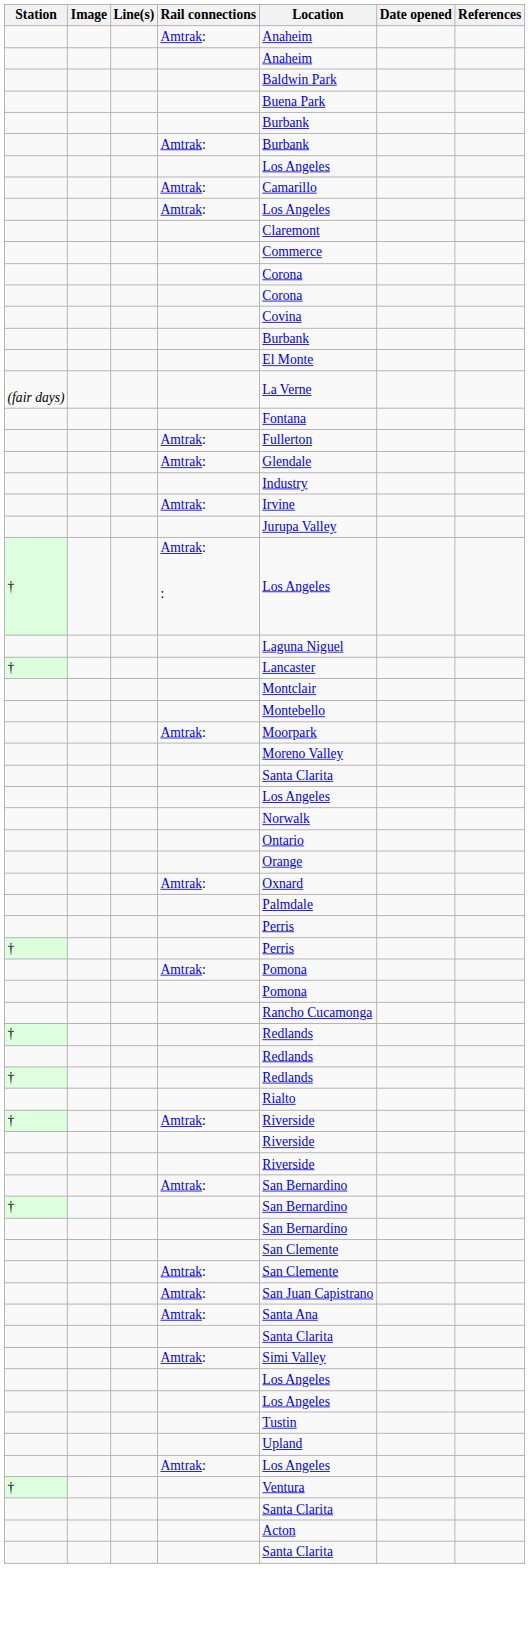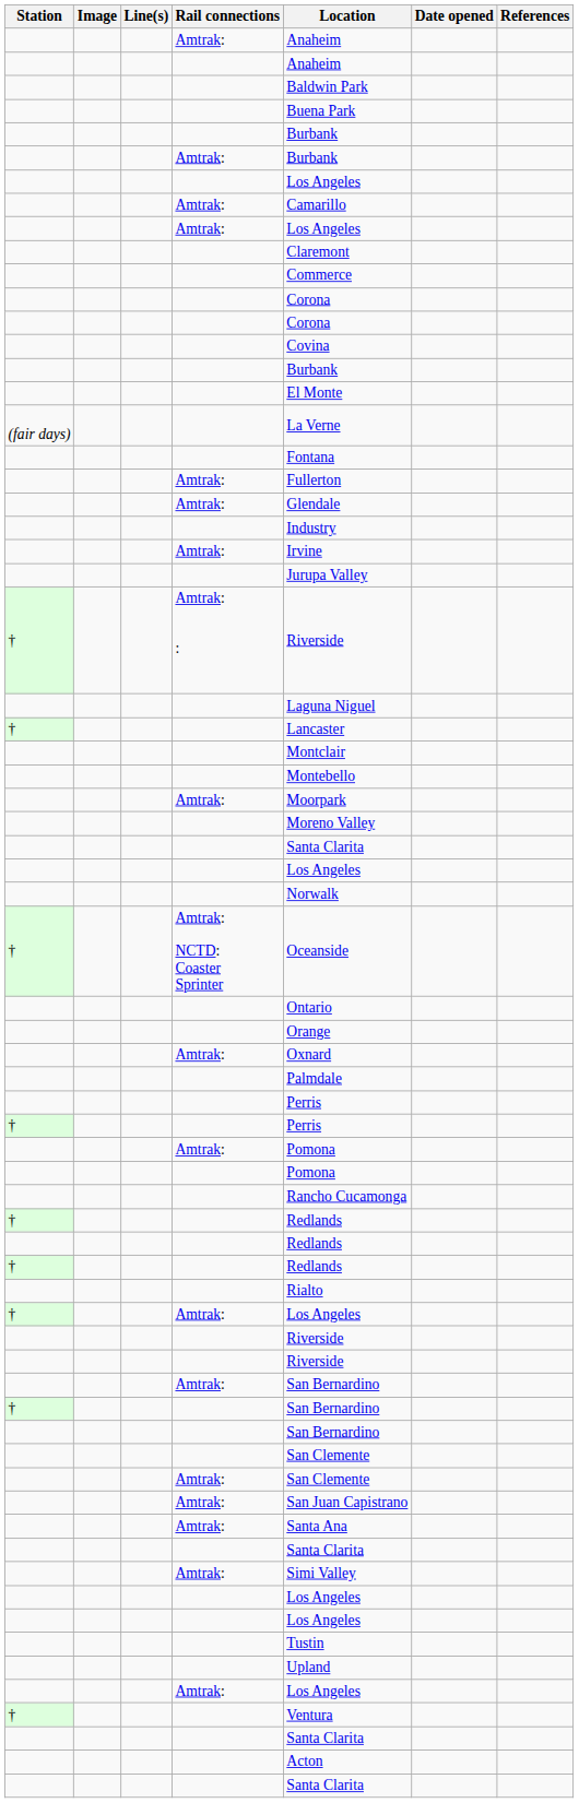 <table class="wikitable sortable sticky-header">
 <tr>
 <th>Station</th>
 <th class="unsortable">Image</th>
 <th>Line(s)</th>
 <th>Rail connections</th>
 <th>Location</th>
 <th>Date opened</th>
 <th class="unsortable">References</th>
 </tr>
 <tr>
 <td></td>
 <td></td>
 <td></td>
 <td> <a href='#'>Amtrak</a>:<br></td>
 <td><a href='#'>Anaheim</a></td>
 <td></td>
 <td></td>
 </tr>
 <tr>
 <td></td>
 <td></td>
 <td></td>
 <td></td>
 <td><a href='#'>Anaheim</a></td>
 <td></td>
 <td></td>
 </tr>
 <tr>
 <td></td>
 <td></td>
 <td></td>
 <td></td>
 <td><a href='#'>Baldwin Park</a></td>
 <td></td>
 <td></td>
 </tr>
 <tr>
 <td></td>
 <td></td>
 <td></td>
 <td></td>
 <td><a href='#'>Buena Park</a></td>
 <td></td>
 <td></td>
 </tr>
 <tr>
 <td></td>
 <td></td>
 <td></td>
 <td></td>
 <td><a href='#'>Burbank</a></td>
 <td></td>
 <td></td>
 </tr>
 <tr>
 <td></td>
 <td></td>
 <td></td>
 <td> <a href='#'>Amtrak</a>:<br></td>
 <td><a href='#'>Burbank</a></td>
 <td></td>
 <td></td>
 </tr>
 <tr>
 <td></td>
 <td></td>
 <td></td>
 <td></td>
 <td><a href='#'>Los Angeles</a></td>
 <td></td>
 <td></td>
 </tr>
 <tr>
 <td></td>
 <td></td>
 <td></td>
 <td> <a href='#'>Amtrak</a>:<br></td>
 <td><a href='#'>Camarillo</a></td>
 <td></td>
 <td></td>
 </tr>
 <tr>
 <td></td>
 <td></td>
 <td></td>
 <td> <a href='#'>Amtrak</a>:<br></td>
 <td><a href='#'>Los Angeles</a></td>
 <td></td>
 <td></td>
 </tr>
 <tr>
 <td></td>
 <td></td>
 <td></td>
 <td></td>
 <td><a href='#'>Claremont</a></td>
 <td></td>
 <td></td>
 </tr>
 <tr>
 <td></td>
 <td></td>
 <td></td>
 <td></td>
 <td><a href='#'>Commerce</a></td>
 <td></td>
 <td></td>
 </tr>
 <tr>
 <td></td>
 <td></td>
 <td></td>
 <td></td>
 <td><a href='#'>Corona</a></td>
 <td></td>
 <td></td>
 </tr>
 <tr>
 <td></td>
 <td></td>
 <td></td>
 <td></td>
 <td><a href='#'>Corona</a></td>
 <td></td>
 <td></td>
 </tr>
 <tr>
 <td></td>
 <td></td>
 <td></td>
 <td></td>
 <td><a href='#'>Covina</a></td>
 <td></td>
 <td></td>
 </tr>
 <tr>
 <td></td>
 <td></td>
 <td></td>
 <td></td>
 <td><a href='#'>Burbank</a></td>
 <td></td>
 <td></td>
 </tr>
 <tr>
 <td></td>
 <td></td>
 <td></td>
 <td></td>
 <td><a href='#'>El Monte</a></td>
 <td></td>
 <td></td>
 </tr>
 <tr>
 <td><br><em>(fair days)</em></td>
 <td></td>
 <td></td>
 <td></td>
 <td><a href='#'>La Verne</a></td>
 <td></td>
 <td></td>
 </tr>
 <tr>
 <td></td>
 <td></td>
 <td></td>
 <td></td>
 <td><a href='#'>Fontana</a></td>
 <td></td>
 <td></td>
 </tr>
 <tr>
 <td></td>
 <td></td>
 <td></td>
 <td> <a href='#'>Amtrak</a>:<br></td>
 <td><a href='#'>Fullerton</a></td>
 <td></td>
 <td></td>
 </tr>
 <tr>
 <td></td>
 <td></td>
 <td></td>
 <td> <a href='#'>Amtrak</a>:<br></td>
 <td><a href='#'>Glendale</a></td>
 <td></td>
 <td></td>
 </tr>
 <tr>
 <td></td>
 <td></td>
 <td></td>
 <td></td>
 <td><a href='#'>Industry</a></td>
 <td></td>
 <td></td>
 </tr>
 <tr>
 <td></td>
 <td></td>
 <td></td>
 <td> <a href='#'>Amtrak</a>:<br></td>
 <td><a href='#'>Irvine</a></td>
 <td></td>
 <td></td>
 </tr>
 <tr>
 <td></td>
 <td></td>
 <td></td>
 <td></td>
 <td><a href='#'>Jurupa Valley</a></td>
 <td></td>
 <td></td>
 </tr>
 <tr>
 <td style="background-color:#ddffdd">†</td>
 <td></td>
 <td></td>
 <td> <a href='#'>Amtrak</a>:<br><br><br>:<br><br><br></td>
-<td><a href='#'>Los Angeles</a></td>
+<td><a href='#'>Riverside</a></td>
 <td></td>
 <td></td>
 </tr>
 <tr>
 <td></td>
 <td></td>
 <td></td>
 <td></td>
 <td><a href='#'>Laguna Niguel</a></td>
 <td></td>
 <td></td>
 </tr>
 <tr>
 <td style="background-color:#ddffdd">†</td>
 <td></td>
 <td></td>
 <td></td>
 <td><a href='#'>Lancaster</a></td>
 <td></td>
 <td></td>
 </tr>
 <tr>
 <td></td>
 <td></td>
 <td></td>
 <td></td>
 <td><a href='#'>Montclair</a></td>
 <td></td>
 <td></td>
 </tr>
 <tr>
 <td></td>
 <td></td>
 <td></td>
 <td></td>
 <td><a href='#'>Montebello</a></td>
 <td></td>
 <td></td>
 </tr>
 <tr>
 <td></td>
 <td></td>
 <td></td>
 <td> <a href='#'>Amtrak</a>:<br></td>
 <td><a href='#'>Moorpark</a></td>
 <td></td>
 <td></td>
 </tr>
 <tr>
 <td></td>
 <td></td>
 <td></td>
 <td></td>
 <td><a href='#'>Moreno Valley</a></td>
 <td></td>
 <td></td>
 </tr>
 <tr>
 <td></td>
 <td></td>
 <td></td>
 <td></td>
 <td><a href='#'>Santa Clarita</a></td>
 <td></td>
 <td></td>
 </tr>
 <tr>
 <td></td>
 <td></td>
 <td></td>
 <td></td>
 <td><a href='#'>Los Angeles</a></td>
 <td></td>
 <td></td>
 </tr>
 <tr>
 <td></td>
 <td></td>
 <td></td>
 <td></td>
 <td><a href='#'>Norwalk</a></td>
+<td></td>
+<td></td>
+</tr>
+<tr>
+<td style="background-color:#ddffdd">†</td>
+<td></td>
+<td></td>
+<td> <a href='#'>Amtrak</a>:<br><br><a href='#'>NCTD</a>:<br> <a href='#'>Coaster</a><br> <a href='#'>Sprinter</a></td>
+<td><a href='#'>Oceanside</a></td>
 <td></td>
 <td></td>
 </tr>
 <tr>
 <td></td>
 <td></td>
 <td></td>
 <td></td>
 <td><a href='#'>Ontario</a></td>
 <td></td>
 <td></td>
 </tr>
 <tr>
 <td></td>
 <td></td>
 <td></td>
 <td></td>
 <td><a href='#'>Orange</a></td>
 <td></td>
 <td></td>
 </tr>
 <tr>
 <td></td>
 <td></td>
 <td></td>
 <td> <a href='#'>Amtrak</a>:<br></td>
 <td><a href='#'>Oxnard</a></td>
 <td></td>
 <td></td>
 </tr>
 <tr>
 <td></td>
 <td></td>
 <td></td>
 <td></td>
 <td><a href='#'>Palmdale</a></td>
 <td></td>
 <td></td>
 </tr>
 <tr>
 <td></td>
 <td></td>
 <td></td>
 <td></td>
 <td><a href='#'>Perris</a></td>
 <td></td>
 <td></td>
 </tr>
 <tr>
 <td style="background-color:#ddffdd">†</td>
 <td></td>
 <td></td>
 <td></td>
 <td><a href='#'>Perris</a></td>
 <td></td>
 <td></td>
 </tr>
 <tr>
 <td></td>
 <td></td>
 <td></td>
 <td> <a href='#'>Amtrak</a>:<br></td>
 <td><a href='#'>Pomona</a></td>
 <td></td>
 <td></td>
 </tr>
 <tr>
 <td></td>
 <td></td>
 <td></td>
 <td></td>
 <td><a href='#'>Pomona</a></td>
 <td></td>
 <td></td>
 </tr>
 <tr>
 <td></td>
 <td></td>
 <td></td>
 <td></td>
 <td><a href='#'>Rancho Cucamonga</a></td>
 <td></td>
 <td></td>
 </tr>
 <tr>
 <td style="background-color:#ddffdd">†</td>
 <td></td>
 <td></td>
 <td></td>
 <td><a href='#'>Redlands</a></td>
 <td></td>
 <td></td>
 </tr>
 <tr>
 <td></td>
 <td></td>
 <td></td>
 <td></td>
 <td><a href='#'>Redlands</a></td>
 <td></td>
 <td></td>
 </tr>
 <tr>
 <td style="background-color:#ddffdd">†</td>
 <td></td>
 <td></td>
 <td></td>
 <td><a href='#'>Redlands</a></td>
 <td></td>
 <td></td>
 </tr>
 <tr>
 <td></td>
 <td></td>
 <td></td>
 <td></td>
 <td><a href='#'>Rialto</a></td>
 <td></td>
 <td></td>
 </tr>
 <tr>
 <td style="background-color:#ddffdd">†</td>
 <td></td>
 <td></td>
 <td> <a href='#'>Amtrak</a>:<br></td>
-<td><a href='#'>Riverside</a></td>
+<td><a href='#'>Los Angeles</a></td>
 <td></td>
 <td></td>
 </tr>
 <tr>
 <td></td>
 <td></td>
 <td></td>
 <td></td>
 <td><a href='#'>Riverside</a></td>
 <td></td>
 <td></td>
 </tr>
 <tr>
 <td></td>
 <td></td>
 <td></td>
 <td></td>
 <td><a href='#'>Riverside</a></td>
 <td></td>
 <td></td>
 </tr>
 <tr>
 <td></td>
 <td></td>
 <td></td>
 <td> <a href='#'>Amtrak</a>:<br></td>
 <td><a href='#'>San Bernardino</a></td>
 <td></td>
 <td></td>
 </tr>
 <tr>
 <td style="background-color:#ddffdd">†</td>
 <td></td>
 <td></td>
 <td></td>
 <td><a href='#'>San Bernardino</a></td>
 <td></td>
 <td></td>
 </tr>
 <tr>
 <td></td>
 <td></td>
 <td></td>
 <td></td>
 <td><a href='#'>San Bernardino</a></td>
 <td></td>
 <td></td>
 </tr>
 <tr>
 <td></td>
 <td></td>
 <td></td>
 <td></td>
 <td><a href='#'>San Clemente</a></td>
 <td></td>
 <td></td>
 </tr>
 <tr>
 <td></td>
 <td></td>
 <td></td>
 <td> <a href='#'>Amtrak</a>:<br></td>
 <td><a href='#'>San Clemente</a></td>
 <td></td>
 <td></td>
 </tr>
 <tr>
 <td></td>
 <td></td>
 <td></td>
 <td> <a href='#'>Amtrak</a>:<br></td>
 <td><a href='#'>San Juan Capistrano</a></td>
 <td></td>
 <td></td>
 </tr>
 <tr>
 <td></td>
 <td></td>
 <td></td>
 <td> <a href='#'>Amtrak</a>:<br></td>
 <td><a href='#'>Santa Ana</a></td>
 <td></td>
 <td></td>
 </tr>
 <tr>
 <td></td>
 <td></td>
 <td></td>
 <td></td>
 <td><a href='#'>Santa Clarita</a></td>
 <td></td>
 <td></td>
 </tr>
 <tr>
 <td></td>
 <td></td>
 <td></td>
 <td> <a href='#'>Amtrak</a>:<br></td>
 <td><a href='#'>Simi Valley</a></td>
 <td></td>
 <td></td>
 </tr>
 <tr>
 <td></td>
 <td></td>
 <td></td>
 <td></td>
 <td><a href='#'>Los Angeles</a></td>
 <td></td>
 <td></td>
 </tr>
 <tr>
 <td></td>
 <td></td>
 <td></td>
 <td></td>
 <td><a href='#'>Los Angeles</a></td>
 <td></td>
 <td></td>
 </tr>
 <tr>
 <td></td>
 <td></td>
 <td></td>
 <td></td>
 <td><a href='#'>Tustin</a></td>
 <td></td>
 <td></td>
 </tr>
 <tr>
 <td></td>
 <td></td>
 <td></td>
 <td></td>
 <td><a href='#'>Upland</a></td>
 <td></td>
 <td></td>
 </tr>
 <tr>
 <td></td>
 <td></td>
 <td></td>
 <td> <a href='#'>Amtrak</a>:<br></td>
 <td><a href='#'>Los Angeles</a></td>
 <td></td>
 <td></td>
 </tr>
 <tr>
 <td style="background-color:#ddffdd">†</td>
 <td></td>
 <td></td>
 <td></td>
 <td><a href='#'>Ventura</a></td>
 <td></td>
 <td></td>
 </tr>
 <tr>
 <td></td>
 <td></td>
 <td></td>
 <td></td>
 <td><a href='#'>Santa Clarita</a></td>
 <td></td>
 <td></td>
 </tr>
 <tr>
 <td></td>
 <td></td>
 <td></td>
 <td></td>
 <td><a href='#'>Acton</a></td>
 <td></td>
 <td></td>
 </tr>
 <tr>
 <td></td>
 <td></td>
 <td></td>
 <td></td>
 <td><a href='#'>Santa Clarita</a></td>
 <td></td>
 <td></td>
 </tr>
 </table>
